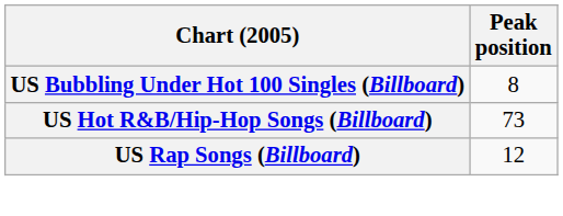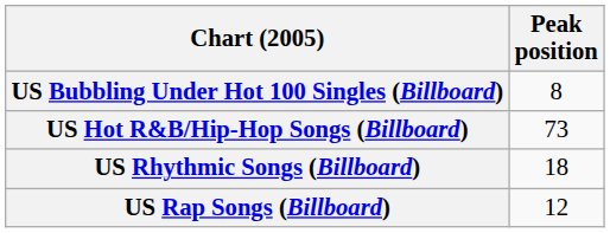 <table class="wikitable sortable plainrowheaders">
 <tr>
 <th scope="col">Chart (2005)</th>
 <th scope="col">Peak<br>position</th>
 </tr>
 <tr>
 <th scope="row">US <a href='#'>Bubbling Under Hot 100 Singles</a> (<em><a href='#'>Billboard</a></em>)</th>
 <td align="center">8</td>
 </tr>
 <tr>
 <th scope="row">US <a href='#'>Hot R&B/Hip-Hop Songs</a> (<em><a href='#'>Billboard</a></em>)</th>
 <td align="center">73</td>
 </tr>
 <tr>
+<th scope="row">US <a href='#'>Rhythmic Songs</a> (<em><a href='#'>Billboard</a></em>)</th>
+<td align="center">18</td>
+</tr>
+<tr>
 <th scope="row">US <a href='#'>Rap Songs</a> (<em><a href='#'>Billboard</a></em>)</th>
 <td align="center">12</td>
 </tr>
 </table>
